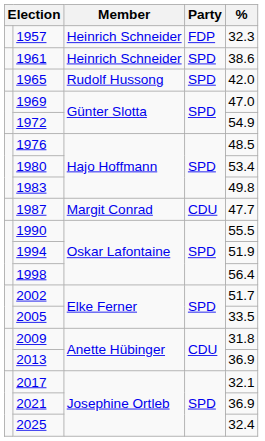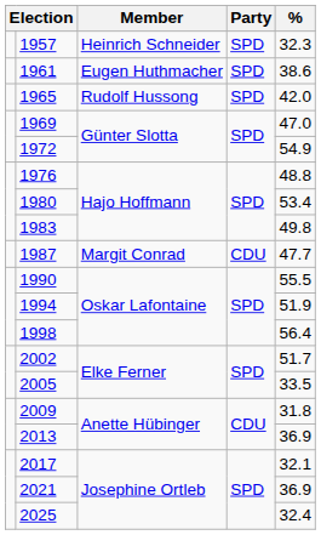 <table class=wikitable>
 <tr>
 <th colspan=2>Election</th>
 <th>Member</th>
 <th>Party</th>
 <th>%</th>
 </tr>
 <tr>
 <td bgcolor=></td>
 <td><a href='#'>1957</a></td>
 <td><a href='#'>Heinrich Schneider</a></td>
-<td><a href='#'>FDP</a></td>
+<td><a href='#'>SPD</a></td>
 <td align=right>32.3</td>
 </tr>
 <tr>
 <td bgcolor=></td>
 <td><a href='#'>1961</a></td>
-<td><a href='#'>Heinrich Schneider</a></td>
+<td><a href='#'>Eugen Huthmacher</a></td>
 <td><a href='#'>SPD</a></td>
 <td align=right>38.6</td>
 </tr>
 <tr>
 <td bgcolor=></td>
 <td><a href='#'>1965</a></td>
 <td><a href='#'>Rudolf Hussong</a></td>
 <td><a href='#'>SPD</a></td>
 <td align=right>42.0</td>
 </tr>
 <tr>
 <td rowspan=2 bgcolor=></td>
 <td><a href='#'>1969</a></td>
 <td rowspan=2><a href='#'>Günter Slotta</a></td>
 <td rowspan=2><a href='#'>SPD</a></td>
 <td align=right>47.0</td>
 </tr>
 <tr>
 <td><a href='#'>1972</a></td>
 <td align=right>54.9</td>
 </tr>
 <tr>
 <td rowspan=3 bgcolor=></td>
 <td><a href='#'>1976</a></td>
 <td rowspan=3><a href='#'>Hajo Hoffmann</a></td>
 <td rowspan=3><a href='#'>SPD</a></td>
-<td align=right>48.5</td>
+<td align=right>48.8</td>
 </tr>
 <tr>
 <td><a href='#'>1980</a></td>
 <td align=right>53.4</td>
 </tr>
 <tr>
 <td><a href='#'>1983</a></td>
 <td align=right>49.8</td>
 </tr>
 <tr>
 <td bgcolor=></td>
 <td><a href='#'>1987</a></td>
 <td><a href='#'>Margit Conrad</a></td>
 <td><a href='#'>CDU</a></td>
 <td align=right>47.7</td>
 </tr>
 <tr>
 <td rowspan=3 bgcolor=></td>
 <td><a href='#'>1990</a></td>
 <td rowspan=3><a href='#'>Oskar Lafontaine</a></td>
 <td rowspan=3><a href='#'>SPD</a></td>
 <td align=right>55.5</td>
 </tr>
 <tr>
 <td><a href='#'>1994</a></td>
 <td align=right>51.9</td>
 </tr>
 <tr>
 <td><a href='#'>1998</a></td>
 <td align=right>56.4</td>
 </tr>
 <tr>
 <td rowspan=2 bgcolor=></td>
 <td><a href='#'>2002</a></td>
 <td rowspan=2><a href='#'>Elke Ferner</a></td>
 <td rowspan=2><a href='#'>SPD</a></td>
 <td align=right>51.7</td>
 </tr>
 <tr>
 <td><a href='#'>2005</a></td>
 <td align=right>33.5</td>
 </tr>
 <tr>
 <td rowspan=2 bgcolor=></td>
 <td><a href='#'>2009</a></td>
 <td rowspan=2><a href='#'>Anette Hübinger</a></td>
 <td rowspan=2><a href='#'>CDU</a></td>
 <td align=right>31.8</td>
 </tr>
 <tr>
 <td><a href='#'>2013</a></td>
 <td align=right>36.9</td>
 </tr>
 <tr>
 <td rowspan=3 bgcolor=></td>
 <td><a href='#'>2017</a></td>
 <td rowspan=3><a href='#'>Josephine Ortleb</a></td>
 <td rowspan=3><a href='#'>SPD</a></td>
 <td align=right>32.1</td>
 </tr>
 <tr>
 <td><a href='#'>2021</a></td>
 <td align=right>36.9</td>
 </tr>
 <tr>
 <td><a href='#'>2025</a></td>
 <td align=right>32.4</td>
 </tr>
 </table>
